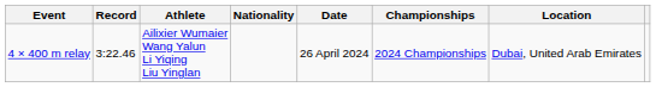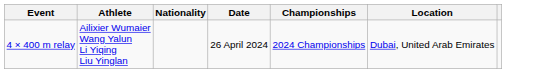 <table class="wikitable" style="font-size:95%">
 <tr>
 <th>Event</th>
-<th>Record</th>
 <th>Athlete</th>
 <th>Nationality</th>
 <th>Date</th>
 <th>Championships</th>
 <th>Location</th>
 <th></th>
 </tr>
 <tr>
 <td><a href='#'>4 × 400 m relay</a></td>
-<td>3:22.46</td>
 <td><a href='#'>Ailixier Wumaier</a><br><a href='#'>Wang Yalun</a><br><a href='#'>Li Yiqing</a><br><a href='#'>Liu Yinglan</a></td>
 <td></td>
 <td>26 April 2024</td>
 <td><a href='#'>2024 Championships</a></td>
 <td><a href='#'>Dubai</a>, United Arab Emirates</td>
 <td></td>
 </tr>
 </table>
